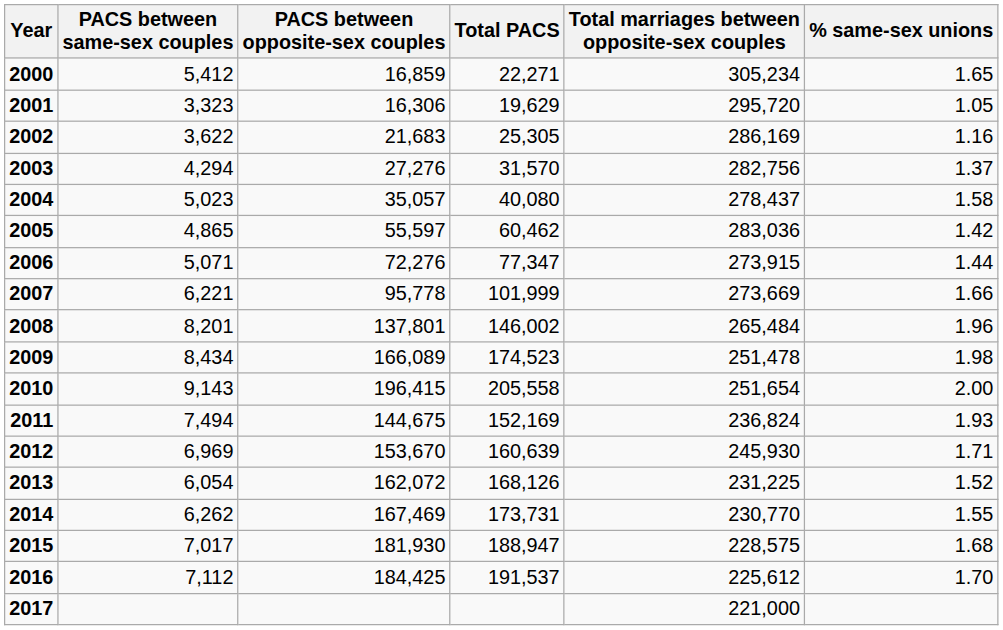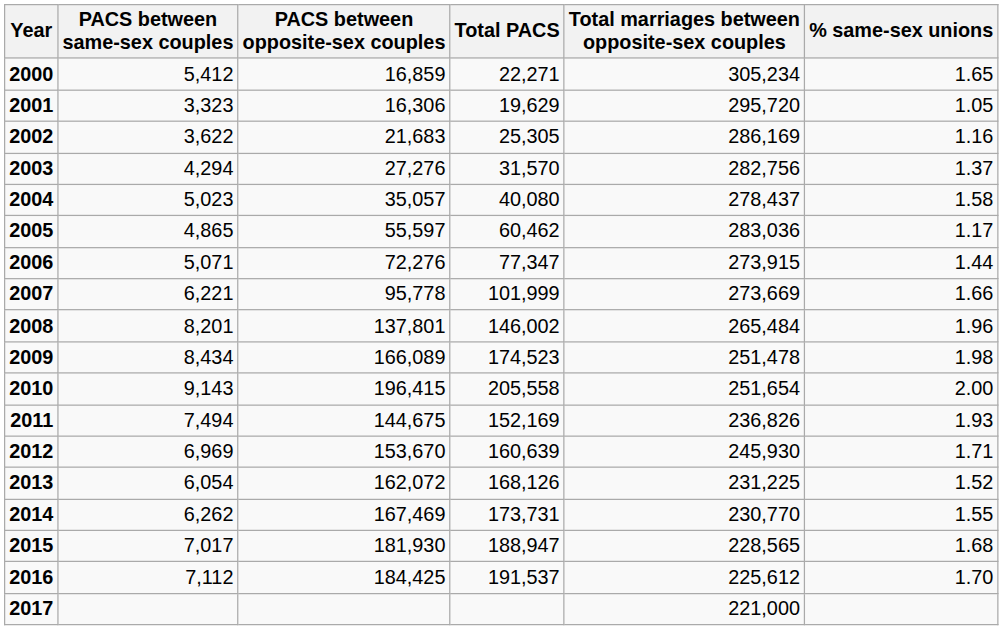 <table class="wikitable">
 <tr style="text-align:right;">
 <th>Year</th>
 <th>PACS between<br> same-sex couples</th>
 <th>PACS between<br> opposite-sex couples</th>
 <th>Total PACS</th>
 <th>Total marriages between<br> opposite-sex couples</th>
 <th>% same-sex unions</th>
 </tr>
 <tr style="text-align:right;">
 <td><strong>2000</strong></td>
 <td>5,412</td>
 <td>16,859</td>
 <td>22,271</td>
 <td>305,234</td>
 <td>1.65</td>
 </tr>
 <tr style="text-align:right;">
 <td><strong>2001</strong></td>
 <td>3,323</td>
 <td>16,306</td>
 <td>19,629</td>
 <td>295,720</td>
 <td>1.05</td>
 </tr>
 <tr style="text-align:right;">
 <td><strong>2002</strong></td>
 <td>3,622</td>
 <td>21,683</td>
 <td>25,305</td>
 <td>286,169</td>
 <td>1.16</td>
 </tr>
 <tr style="text-align:right;">
 <td><strong>2003</strong></td>
 <td>4,294</td>
 <td>27,276</td>
 <td>31,570</td>
 <td>282,756</td>
 <td>1.37</td>
 </tr>
 <tr style="text-align:right;">
 <td><strong>2004</strong></td>
 <td>5,023</td>
 <td>35,057</td>
 <td>40,080</td>
 <td>278,437</td>
 <td>1.58</td>
 </tr>
 <tr style="text-align:right;">
 <td><strong>2005</strong></td>
 <td>4,865</td>
 <td>55,597</td>
 <td>60,462</td>
 <td>283,036</td>
-<td>1.42</td>
+<td>1.17</td>
 </tr>
 <tr style="text-align:right;">
 <td><strong>2006</strong></td>
 <td>5,071</td>
 <td>72,276</td>
 <td>77,347</td>
 <td>273,915</td>
 <td>1.44</td>
 </tr>
 <tr style="text-align:right;">
 <td><strong>2007</strong></td>
 <td>6,221</td>
 <td>95,778</td>
 <td>101,999</td>
 <td>273,669</td>
 <td>1.66</td>
 </tr>
 <tr style="text-align:right;">
 <td><strong>2008</strong></td>
 <td>8,201</td>
 <td>137,801</td>
 <td>146,002</td>
 <td>265,484</td>
 <td>1.96</td>
 </tr>
 <tr style="text-align:right;">
 <td><strong>2009</strong></td>
 <td>8,434</td>
 <td>166,089</td>
 <td>174,523</td>
 <td>251,478</td>
 <td>1.98</td>
 </tr>
 <tr style="text-align:right;">
 <td><strong>2010</strong></td>
 <td>9,143</td>
 <td>196,415</td>
 <td>205,558</td>
 <td>251,654</td>
 <td>2.00</td>
 </tr>
 <tr style="text-align:right;">
 <td><strong>2011</strong></td>
 <td>7,494</td>
 <td>144,675</td>
 <td>152,169</td>
-<td>236,824</td>
+<td>236,826</td>
 <td>1.93</td>
 </tr>
 <tr style="text-align:right;">
 <td><strong>2012</strong></td>
 <td>6,969</td>
 <td>153,670</td>
 <td>160,639</td>
 <td>245,930</td>
 <td>1.71</td>
 </tr>
 <tr style="text-align:right;">
 <td><strong>2013</strong></td>
 <td>6,054</td>
 <td>162,072</td>
 <td>168,126</td>
 <td>231,225</td>
 <td>1.52</td>
 </tr>
 <tr style="text-align:right;">
 <td><strong>2014</strong></td>
 <td>6,262</td>
 <td>167,469</td>
 <td>173,731</td>
 <td>230,770</td>
 <td>1.55</td>
 </tr>
 <tr style="text-align:right;">
 <td><strong>2015</strong></td>
 <td>7,017</td>
 <td>181,930</td>
 <td>188,947</td>
-<td>228,575</td>
+<td>228,565</td>
 <td>1.68</td>
 </tr>
 <tr style="text-align:right;">
 <td><strong>2016</strong></td>
 <td>7,112</td>
 <td>184,425</td>
 <td>191,537</td>
 <td>225,612</td>
 <td>1.70</td>
 </tr>
 <tr style="text-align:right;">
 <td><strong>2017</strong></td>
 <td></td>
 <td></td>
 <td></td>
 <td>221,000</td>
 <td></td>
 </tr>
 </table>
